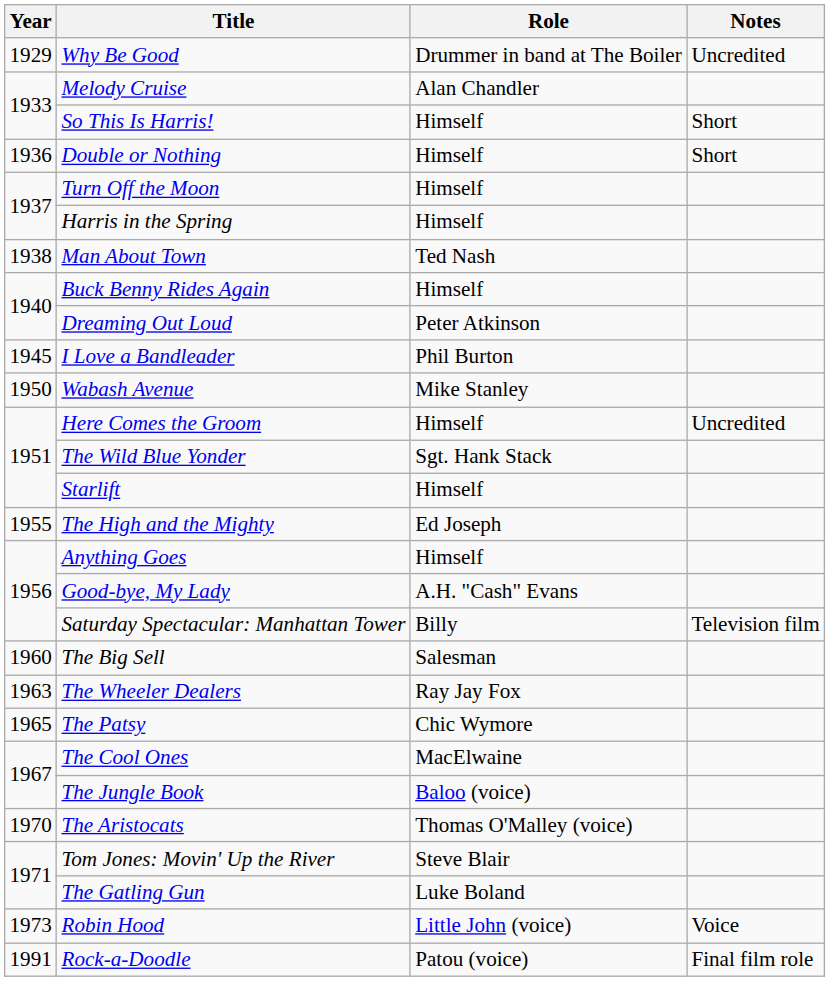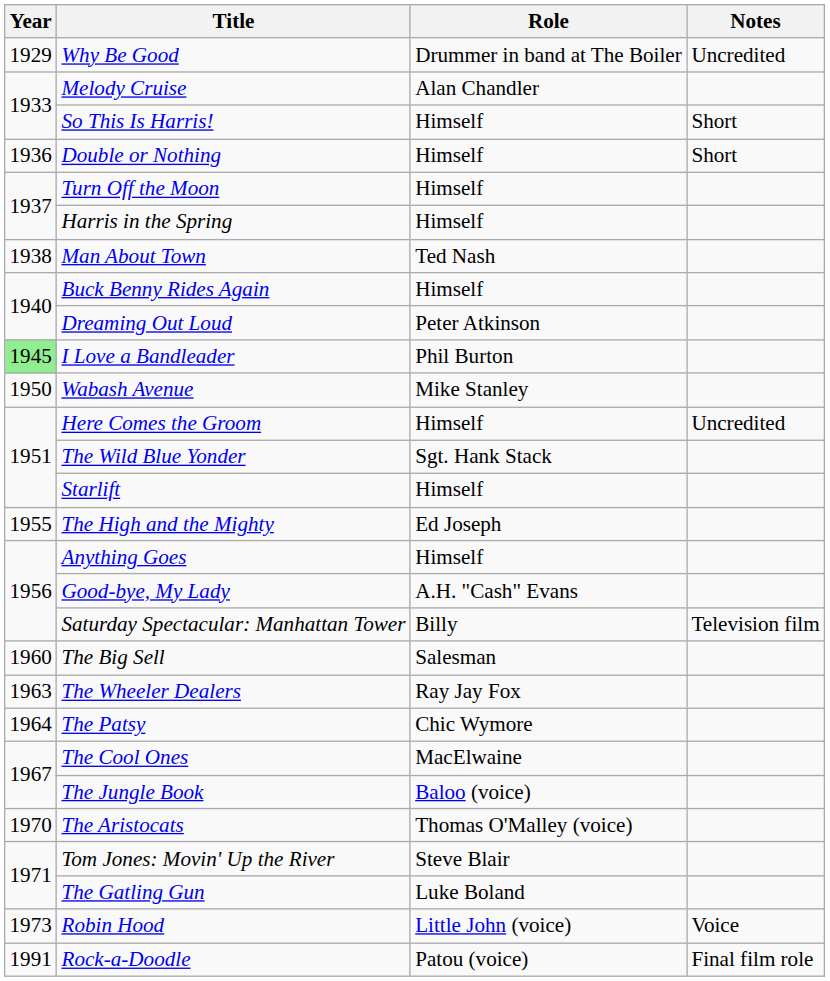 <table class="wikitable">
 <tr>
 <th>Year</th>
 <th>Title</th>
 <th>Role</th>
 <th>Notes</th>
 </tr>
 <tr>
 <td>1929</td>
 <td><em><a href='#'>Why Be Good</a></em></td>
 <td>Drummer in band at The Boiler</td>
 <td>Uncredited</td>
 </tr>
 <tr>
 <td rowspan="2">1933</td>
 <td><em><a href='#'>Melody Cruise</a></em></td>
 <td>Alan Chandler</td>
 <td></td>
 </tr>
 <tr>
 <td><em><a href='#'>So This Is Harris!</a></em></td>
 <td>Himself</td>
 <td>Short</td>
 </tr>
 <tr>
 <td>1936</td>
 <td><em><a href='#'>Double or Nothing</a></em></td>
 <td>Himself</td>
 <td>Short</td>
 </tr>
 <tr>
 <td rowspan="2">1937</td>
 <td><em><a href='#'>Turn Off the Moon</a></em></td>
 <td>Himself</td>
 <td></td>
 </tr>
 <tr>
 <td><em>Harris in the Spring</em></td>
 <td>Himself</td>
 <td></td>
 </tr>
 <tr>
 <td>1938</td>
 <td><em><a href='#'>Man About Town</a></em></td>
 <td>Ted Nash</td>
 <td></td>
 </tr>
 <tr>
 <td rowspan="2">1940</td>
 <td><em><a href='#'>Buck Benny Rides Again</a></em></td>
 <td>Himself</td>
 <td></td>
 </tr>
 <tr>
 <td><em><a href='#'>Dreaming Out Loud</a></em></td>
 <td>Peter Atkinson</td>
 <td></td>
 </tr>
 <tr>
-<td>1945</td>
+<td style="background: lightgreen;">1945</td>
 <td><em><a href='#'>I Love a Bandleader</a></em></td>
 <td>Phil Burton</td>
 <td></td>
 </tr>
 <tr>
 <td>1950</td>
 <td><em><a href='#'>Wabash Avenue</a></em></td>
 <td>Mike Stanley</td>
 <td></td>
 </tr>
 <tr>
 <td rowspan="3">1951</td>
 <td><em><a href='#'>Here Comes the Groom</a></em></td>
 <td>Himself</td>
 <td>Uncredited</td>
 </tr>
 <tr>
 <td><em><a href='#'>The Wild Blue Yonder</a></em></td>
 <td>Sgt. Hank Stack</td>
 <td></td>
 </tr>
 <tr>
 <td><em><a href='#'>Starlift</a></em></td>
 <td>Himself</td>
 <td></td>
 </tr>
 <tr>
 <td>1955</td>
 <td><em><a href='#'>The High and the Mighty</a></em></td>
 <td>Ed Joseph</td>
 <td></td>
 </tr>
 <tr>
 <td rowspan="3">1956</td>
 <td><em><a href='#'>Anything Goes</a></em></td>
 <td>Himself</td>
 <td></td>
 </tr>
 <tr>
 <td><em><a href='#'>Good-bye, My Lady</a></em></td>
 <td>A.H. "Cash" Evans</td>
 <td></td>
 </tr>
 <tr>
 <td><em>Saturday Spectacular: Manhattan Tower</em></td>
 <td>Billy</td>
 <td>Television film</td>
 </tr>
 <tr>
 <td>1960</td>
 <td><em>The Big Sell</em></td>
 <td>Salesman</td>
 <td></td>
 </tr>
 <tr>
 <td>1963</td>
 <td><em><a href='#'>The Wheeler Dealers</a></em></td>
 <td>Ray Jay Fox</td>
 <td></td>
 </tr>
 <tr>
-<td>1965</td>
+<td>1964</td>
 <td><em><a href='#'>The Patsy</a></em></td>
 <td>Chic Wymore</td>
 <td></td>
 </tr>
 <tr>
 <td rowspan="2">1967</td>
 <td><em><a href='#'>The Cool Ones</a></em></td>
 <td>MacElwaine</td>
 <td></td>
 </tr>
 <tr>
 <td><em><a href='#'>The Jungle Book</a></em></td>
 <td><a href='#'>Baloo</a> (voice)</td>
 <td></td>
 </tr>
 <tr>
 <td>1970</td>
 <td><em><a href='#'>The Aristocats</a></em></td>
 <td>Thomas O'Malley (voice)</td>
 <td></td>
 </tr>
 <tr>
 <td rowspan="2">1971</td>
 <td><em>Tom Jones: Movin' Up the River</em></td>
 <td>Steve Blair</td>
 <td></td>
 </tr>
 <tr>
 <td><em><a href='#'>The Gatling Gun</a></em></td>
 <td>Luke Boland</td>
 <td></td>
 </tr>
 <tr>
 <td>1973</td>
 <td><em><a href='#'>Robin Hood</a></em></td>
 <td><a href='#'>Little John</a> (voice)</td>
 <td>Voice</td>
 </tr>
 <tr>
 <td>1991</td>
 <td><em><a href='#'>Rock-a-Doodle</a></em></td>
 <td>Patou (voice)</td>
 <td>Final film role</td>
 </tr>
 </table>
